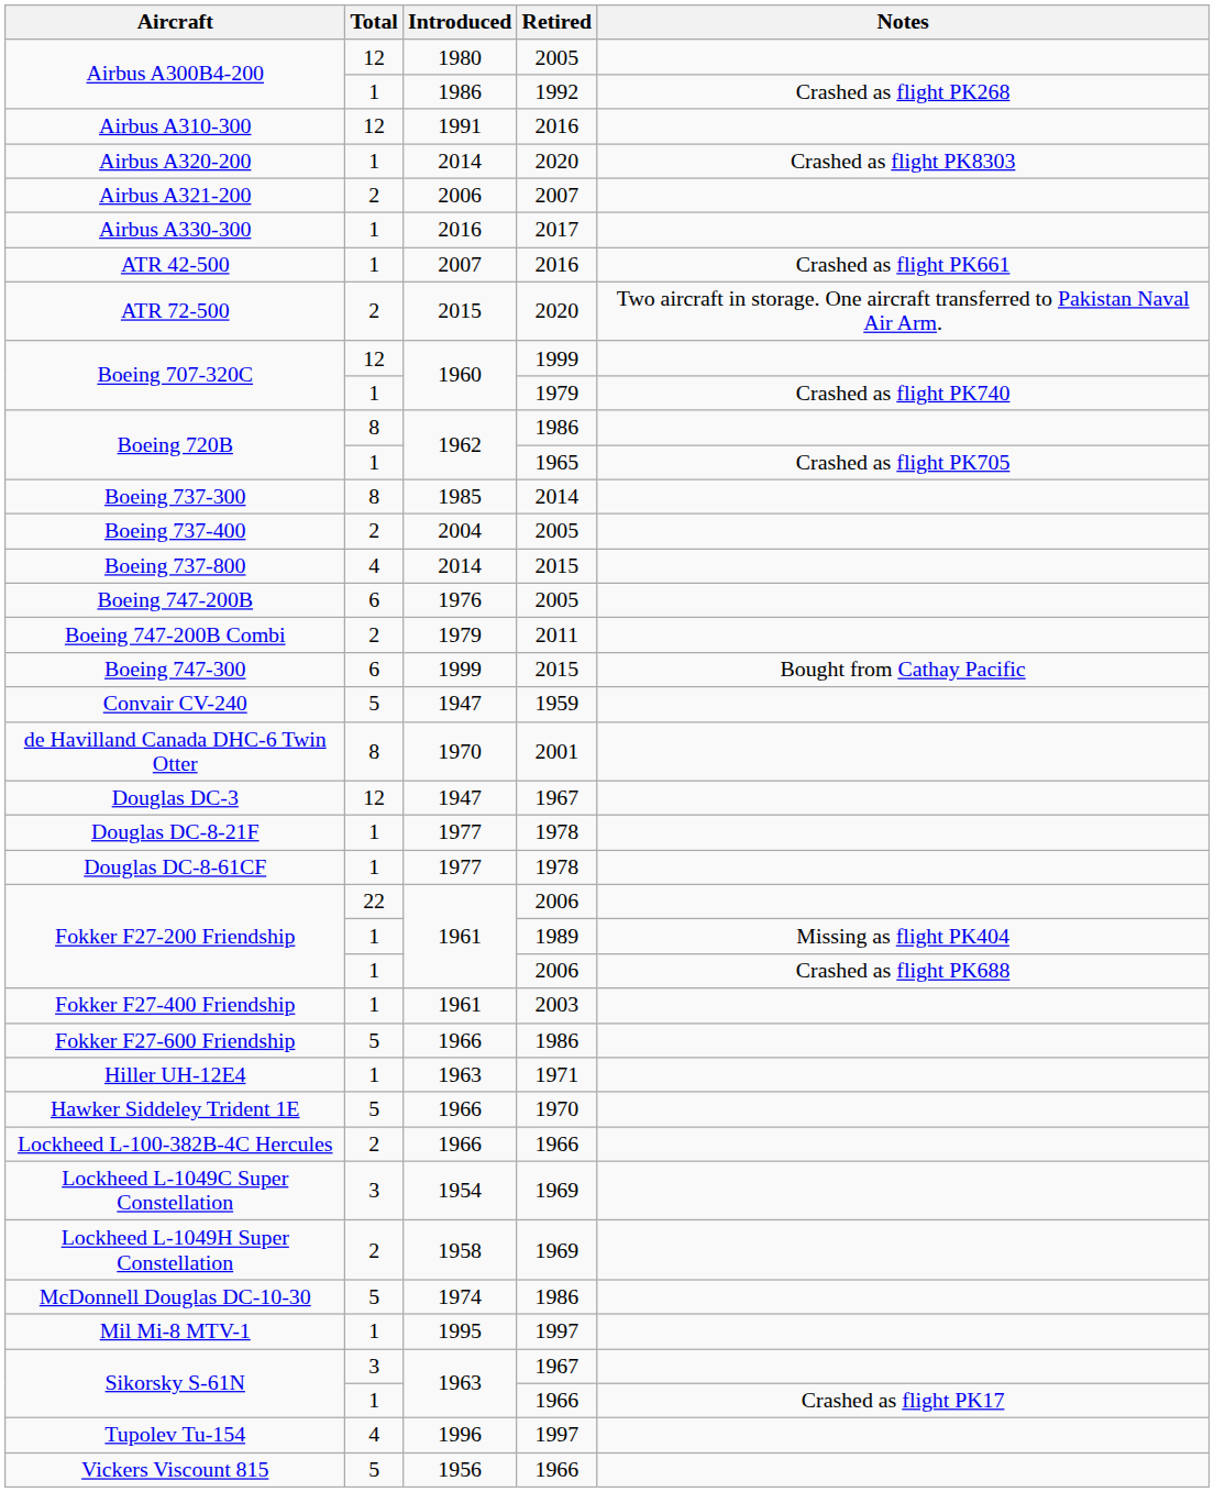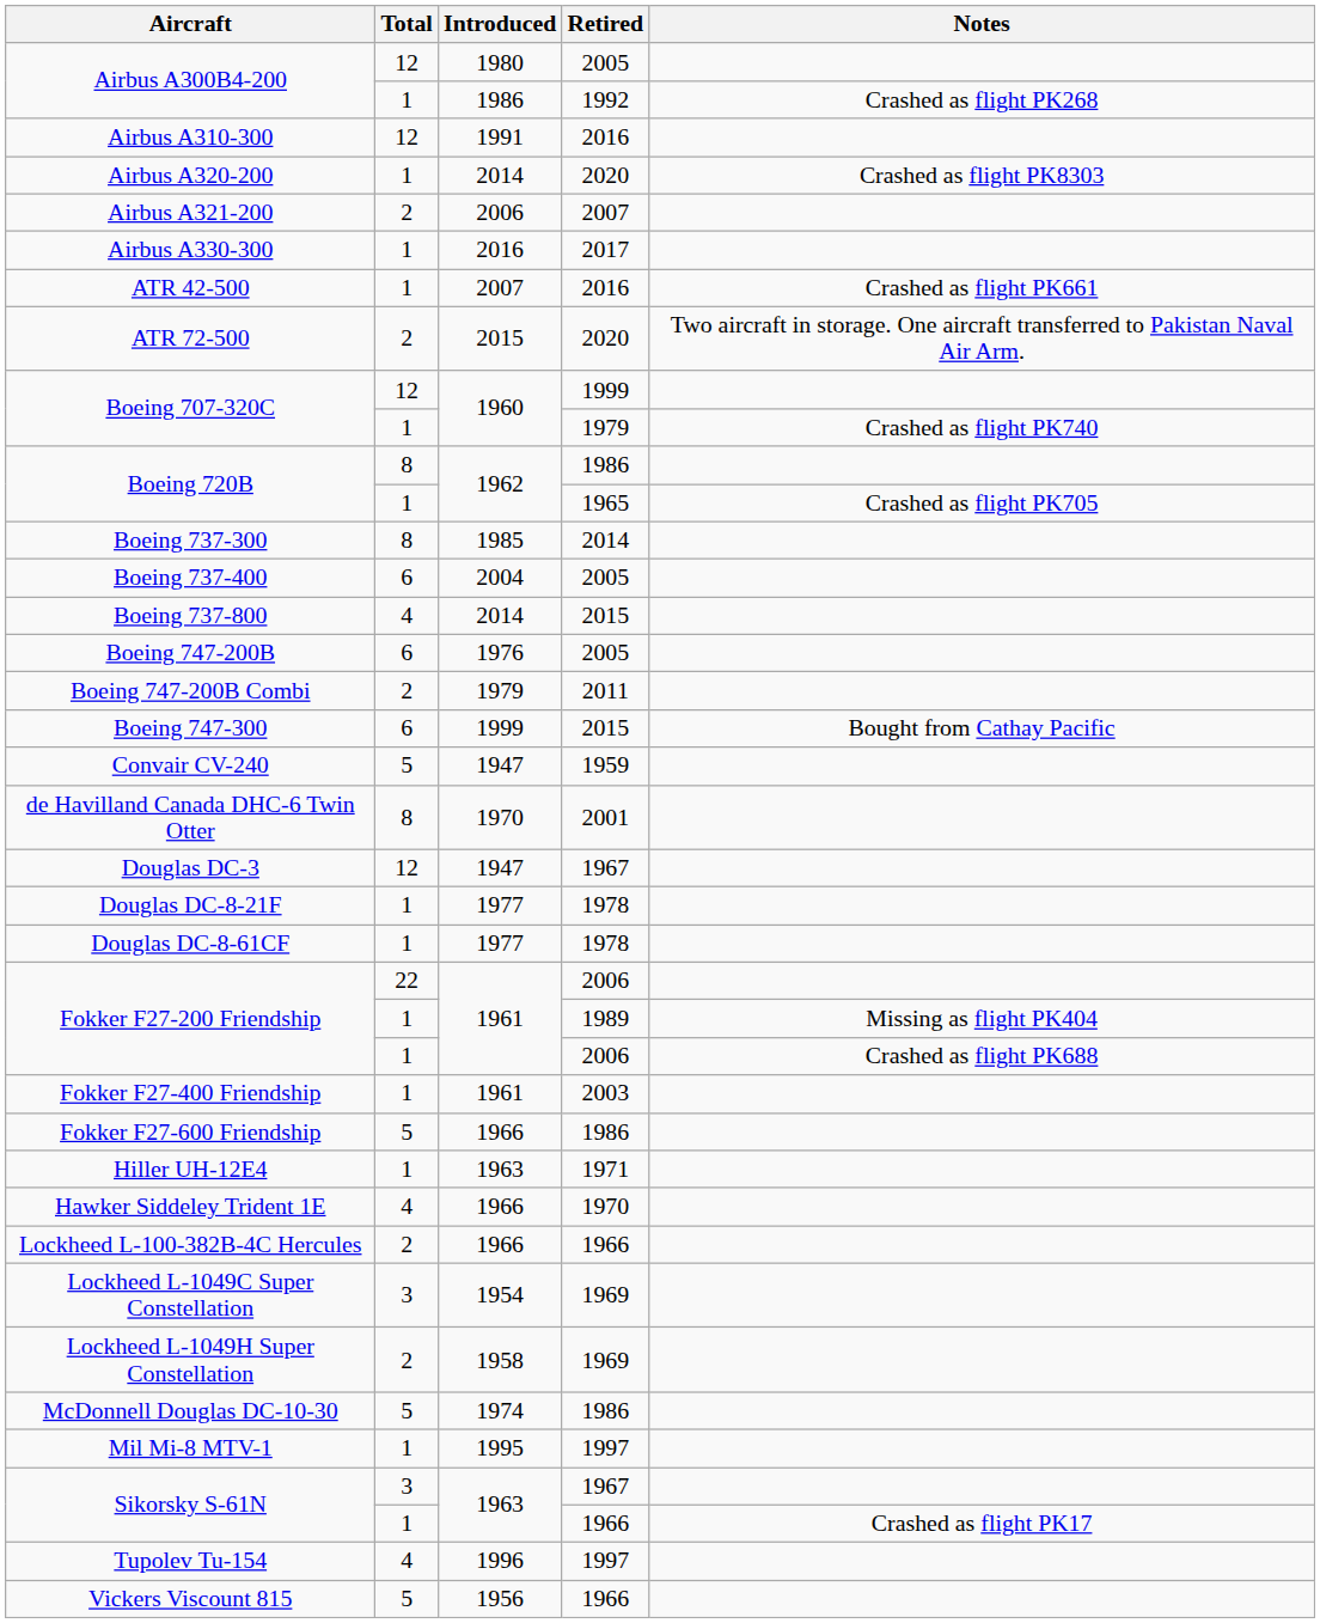 <table class="wikitable" style="border-collapse:collapse;text-align:center; margin: 1em auto;">
 <tr>
 <th>Aircraft</th>
 <th>Total</th>
 <th>Introduced</th>
 <th>Retired</th>
 <th>Notes</th>
 </tr>
 <tr>
 <td rowspan="2"><a href='#'>Airbus A300B4-200</a></td>
 <td>12</td>
 <td>1980</td>
 <td>2005</td>
 <td></td>
 </tr>
 <tr>
 <td>1</td>
 <td>1986</td>
 <td>1992</td>
 <td>Crashed as <a href='#'>flight PK268</a></td>
 </tr>
 <tr>
 <td><a href='#'>Airbus A310-300</a></td>
 <td>12</td>
 <td>1991</td>
 <td>2016</td>
 <td></td>
 </tr>
 <tr>
 <td><a href='#'>Airbus A320-200</a></td>
 <td>1</td>
 <td>2014</td>
 <td>2020</td>
 <td>Crashed as <a href='#'>flight PK8303</a></td>
 </tr>
 <tr>
 <td><a href='#'>Airbus A321-200</a></td>
 <td>2</td>
 <td>2006</td>
 <td>2007</td>
 <td></td>
 </tr>
 <tr>
 <td><a href='#'>Airbus A330-300</a></td>
 <td>1</td>
 <td>2016</td>
 <td>2017</td>
 <td></td>
 </tr>
 <tr>
 <td><a href='#'>ATR 42-500</a></td>
 <td>1</td>
 <td>2007</td>
 <td>2016</td>
 <td>Crashed as <a href='#'>flight PK661</a></td>
 </tr>
 <tr>
 <td><a href='#'>ATR 72-500</a></td>
 <td>2</td>
 <td>2015</td>
 <td>2020</td>
 <td>Two aircraft in storage. One aircraft transferred to <a href='#'>Pakistan Naval Air Arm</a>.</td>
 </tr>
 <tr>
 <td rowspan="2"><a href='#'>Boeing 707-320C</a></td>
 <td>12</td>
 <td rowspan="2">1960</td>
 <td>1999</td>
 <td></td>
 </tr>
 <tr>
 <td>1</td>
 <td>1979</td>
 <td>Crashed as <a href='#'>flight PK740</a></td>
 </tr>
 <tr>
 <td rowspan="2"><a href='#'>Boeing 720B</a></td>
 <td>8</td>
 <td rowspan="2">1962</td>
 <td>1986</td>
 <td></td>
 </tr>
 <tr>
 <td>1</td>
 <td>1965</td>
 <td>Crashed as <a href='#'>flight PK705</a></td>
 </tr>
 <tr>
 <td><a href='#'>Boeing 737-300</a></td>
 <td>8</td>
 <td>1985</td>
 <td>2014</td>
 <td></td>
 </tr>
 <tr>
 <td><a href='#'>Boeing 737-400</a></td>
-<td>2</td>
+<td>6</td>
 <td>2004</td>
 <td>2005</td>
 <td></td>
 </tr>
 <tr>
 <td><a href='#'>Boeing 737-800</a></td>
 <td>4</td>
 <td>2014</td>
 <td>2015</td>
 <td></td>
 </tr>
 <tr>
 <td><a href='#'>Boeing 747-200B</a></td>
 <td>6</td>
 <td>1976</td>
 <td>2005</td>
 <td></td>
 </tr>
 <tr>
 <td><a href='#'>Boeing 747-200B Combi</a></td>
 <td>2</td>
 <td>1979</td>
 <td>2011</td>
 <td></td>
 </tr>
 <tr>
 <td><a href='#'>Boeing 747-300</a></td>
 <td>6</td>
 <td>1999</td>
 <td>2015</td>
 <td>Bought from <a href='#'>Cathay Pacific</a></td>
 </tr>
 <tr>
 <td><a href='#'>Convair CV-240</a></td>
 <td>5</td>
 <td>1947</td>
 <td>1959</td>
 <td></td>
 </tr>
 <tr>
 <td><a href='#'>de Havilland Canada DHC-6 Twin Otter</a></td>
 <td>8</td>
 <td>1970</td>
 <td>2001</td>
 <td></td>
 </tr>
 <tr>
 <td><a href='#'>Douglas DC-3</a></td>
 <td>12</td>
 <td>1947</td>
 <td>1967</td>
 <td></td>
 </tr>
 <tr>
 <td><a href='#'>Douglas DC-8-21F</a></td>
 <td>1</td>
 <td>1977</td>
 <td>1978</td>
 <td></td>
 </tr>
 <tr>
 <td><a href='#'>Douglas DC-8-61CF</a></td>
 <td>1</td>
 <td>1977</td>
 <td>1978</td>
 <td></td>
 </tr>
 <tr>
 <td rowspan="3"><a href='#'>Fokker F27-200 Friendship</a></td>
 <td>22</td>
 <td rowspan="3">1961</td>
 <td>2006</td>
 <td></td>
 </tr>
 <tr>
 <td>1</td>
 <td>1989</td>
 <td>Missing as <a href='#'>flight PK404</a></td>
 </tr>
 <tr>
 <td>1</td>
 <td>2006</td>
 <td>Crashed as <a href='#'>flight PK688</a></td>
 </tr>
 <tr>
 <td><a href='#'>Fokker F27-400 Friendship</a></td>
 <td>1</td>
 <td>1961</td>
 <td>2003</td>
 <td></td>
 </tr>
 <tr>
 <td><a href='#'>Fokker F27-600 Friendship</a></td>
 <td>5</td>
 <td>1966</td>
 <td>1986</td>
 <td></td>
 </tr>
 <tr>
 <td><a href='#'>Hiller UH-12E4</a></td>
 <td>1</td>
 <td>1963</td>
 <td>1971</td>
 <td></td>
 </tr>
 <tr>
 <td><a href='#'>Hawker Siddeley Trident 1E</a></td>
-<td>5</td>
+<td>4</td>
 <td>1966</td>
 <td>1970</td>
 <td></td>
 </tr>
 <tr>
 <td><a href='#'>Lockheed L-100-382B-4C Hercules</a></td>
 <td>2</td>
 <td>1966</td>
 <td>1966</td>
 <td></td>
 </tr>
 <tr>
 <td><a href='#'>Lockheed L-1049C Super Constellation</a></td>
 <td>3</td>
 <td>1954</td>
 <td>1969</td>
 <td></td>
 </tr>
 <tr>
 <td><a href='#'>Lockheed L-1049H Super Constellation</a></td>
 <td>2</td>
 <td>1958</td>
 <td>1969</td>
 <td></td>
 </tr>
 <tr>
 <td><a href='#'>McDonnell Douglas DC-10-30</a></td>
 <td>5</td>
 <td>1974</td>
 <td>1986</td>
 <td></td>
 </tr>
 <tr>
 <td><a href='#'>Mil Mi-8 MTV-1</a></td>
 <td>1</td>
 <td>1995</td>
 <td>1997</td>
 <td></td>
 </tr>
 <tr>
 <td rowspan="2"><a href='#'>Sikorsky S-61N</a></td>
 <td>3</td>
 <td rowspan="2">1963</td>
 <td>1967</td>
 <td></td>
 </tr>
 <tr>
 <td>1</td>
 <td>1966</td>
 <td>Crashed as <a href='#'>flight PK17</a></td>
 </tr>
 <tr>
 <td><a href='#'>Tupolev Tu-154</a></td>
 <td>4</td>
 <td>1996</td>
 <td>1997</td>
 <td></td>
 </tr>
 <tr>
 <td><a href='#'>Vickers Viscount 815</a></td>
 <td>5</td>
 <td>1956</td>
 <td>1966</td>
 <td></td>
 </tr>
 </table>
